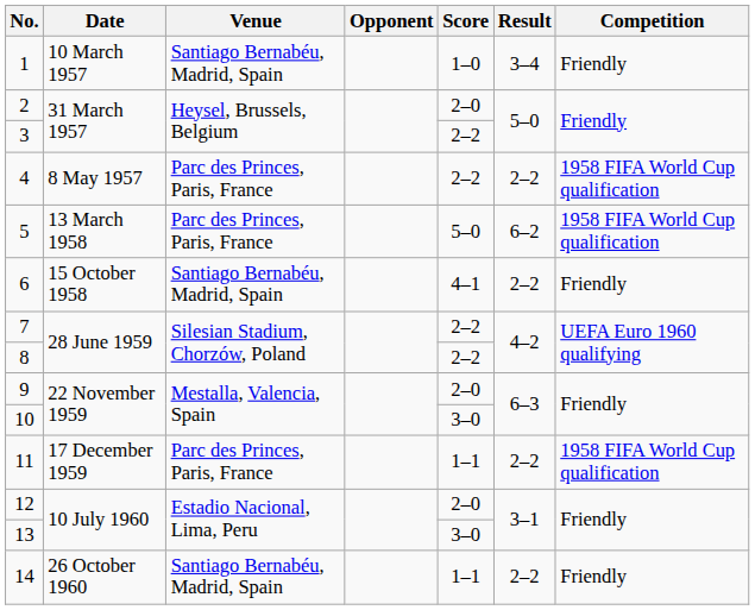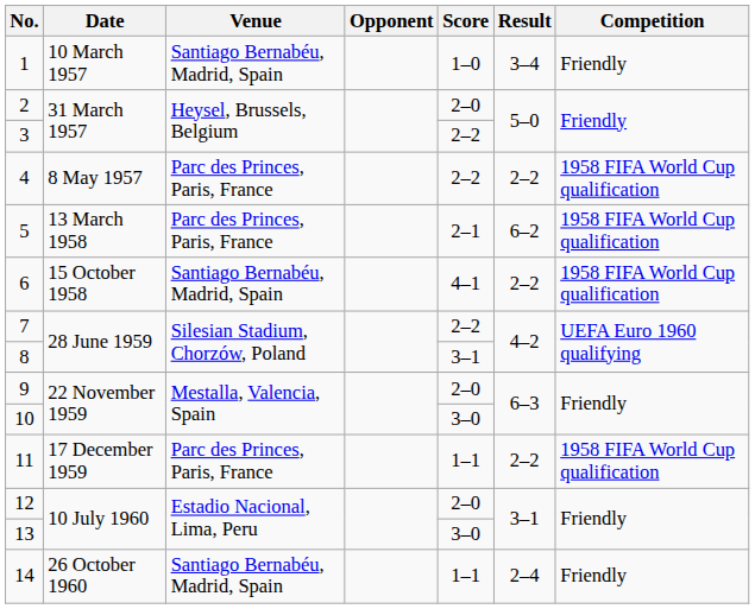 <table class="wikitable sortable">
 <tr>
 <th scope="col">No.</th>
 <th scope="col">Date</th>
 <th scope="col">Venue</th>
 <th scope="col">Opponent</th>
 <th scope="col">Score</th>
 <th scope="col">Result</th>
 <th scope="col">Competition</th>
 </tr>
 <tr>
 <td style="text-align:center">1</td>
 <td>10 March 1957</td>
 <td><a href='#'>Santiago Bernabéu</a>, Madrid, Spain</td>
 <td></td>
 <td style="text-align:center">1–0</td>
 <td style="text-align:center">3–4</td>
 <td>Friendly</td>
 </tr>
 <tr>
 <td style="text-align:center">2</td>
 <td rowspan="2">31 March 1957</td>
 <td rowspan="2"><a href='#'>Heysel</a>, Brussels, Belgium</td>
 <td rowspan="2"></td>
 <td style="text-align:center">2–0</td>
 <td rowspan="2" style="text-align:center">5–0</td>
 <td rowspan="2"><a href='#'>Friendly</a></td>
 </tr>
 <tr>
 <td style="text-align:center">3</td>
 <td style="text-align:center">2–2</td>
 </tr>
 <tr>
 <td style="text-align:center">4</td>
 <td>8 May 1957</td>
 <td><a href='#'>Parc des Princes</a>, Paris, France</td>
 <td></td>
 <td style="text-align:center">2–2</td>
 <td style="text-align:center">2–2</td>
 <td><a href='#'>1958 FIFA World Cup qualification</a></td>
 </tr>
 <tr>
 <td style="text-align:center">5</td>
 <td>13 March 1958</td>
 <td><a href='#'>Parc des Princes</a>, Paris, France</td>
 <td></td>
-<td style="text-align:center">5–0</td>
+<td style="text-align:center">2–1</td>
 <td style="text-align:center">6–2</td>
 <td><a href='#'>1958 FIFA World Cup qualification</a></td>
 </tr>
 <tr>
 <td style="text-align:center">6</td>
 <td>15 October 1958</td>
 <td><a href='#'>Santiago Bernabéu</a>, Madrid, Spain</td>
 <td></td>
 <td style="text-align:center">4–1</td>
 <td style="text-align:center">2–2</td>
-<td>Friendly</td>
+<td><a href='#'>1958 FIFA World Cup qualification</a></td>
 </tr>
 <tr>
 <td style="text-align:center">7</td>
 <td rowspan="2">28 June 1959</td>
 <td rowspan="2"><a href='#'>Silesian Stadium</a>, <a href='#'>Chorzów</a>, Poland</td>
 <td rowspan="2"></td>
 <td style="text-align:center">2–2</td>
 <td rowspan="2" style="text-align:center">4–2</td>
 <td rowspan="2"><a href='#'>UEFA Euro 1960 qualifying</a></td>
 </tr>
 <tr>
 <td style="text-align:center">8</td>
-<td style="text-align:center">2–2</td>
+<td style="text-align:center">3–1</td>
 </tr>
 <tr>
 <td style="text-align:center">9</td>
 <td rowspan="2">22 November 1959</td>
 <td rowspan="2"><a href='#'>Mestalla</a>, <a href='#'>Valencia</a>, Spain</td>
 <td rowspan="2"></td>
 <td style="text-align:center">2–0</td>
 <td rowspan="2" style="text-align:center">6–3</td>
 <td rowspan="2">Friendly</td>
 </tr>
 <tr>
 <td style="text-align:center">10</td>
 <td style="text-align:center">3–0</td>
 </tr>
 <tr>
 <td style="text-align:center">11</td>
 <td>17 December 1959</td>
 <td><a href='#'>Parc des Princes</a>, Paris, France</td>
 <td></td>
 <td style="text-align:center">1–1</td>
 <td style="text-align:center">2–2</td>
 <td><a href='#'>1958 FIFA World Cup qualification</a></td>
 </tr>
 <tr>
 <td style="text-align:center">12</td>
 <td rowspan="2">10 July 1960</td>
 <td rowspan="2"><a href='#'>Estadio Nacional</a>, Lima, Peru</td>
 <td rowspan="2"></td>
 <td style="text-align:center">2–0</td>
 <td rowspan="2" style="text-align:center">3–1</td>
 <td rowspan="2">Friendly</td>
 </tr>
 <tr>
 <td style="text-align:center">13</td>
 <td style="text-align:center">3–0</td>
 </tr>
 <tr>
 <td style="text-align:center">14</td>
 <td>26 October 1960</td>
 <td><a href='#'>Santiago Bernabéu</a>, Madrid, Spain</td>
 <td></td>
 <td style="text-align:center">1–1</td>
-<td style="text-align:center">2–2</td>
+<td style="text-align:center">2–4</td>
 <td>Friendly</td>
 </tr>
 </table>
